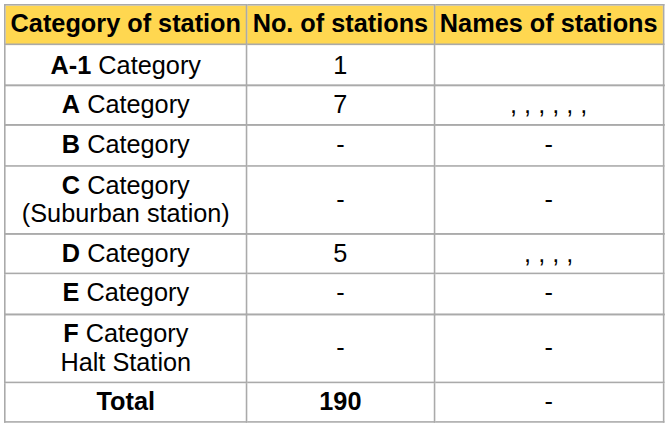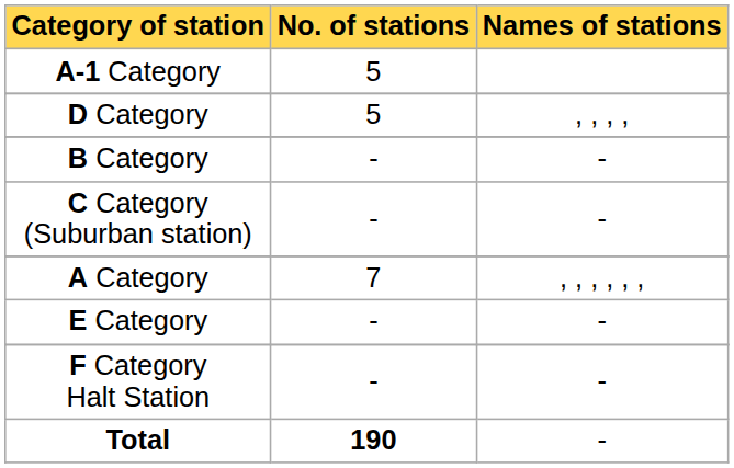 <table class="wikitable sortable" style="background:#fff;">
 <tr>
 <th style="background:#ffd750;" !>Category of station</th>
 <th style="background:#ffd750;" !>No. of stations</th>
 <th style="background:#ffd750;" !>Names of stations</th>
 </tr>
 <tr>
 <td style="text-align:center;"><strong>A-1</strong> Category</td>
-<td style="text-align:center;">1</td>
+<td style="text-align:center;">5</td>
 <td style="text-align:center;"></td>
 </tr>
 <tr>
 </tr>
 <tr>
-<td style="text-align:center;"><strong>A</strong> Category</td>
-<td style="text-align:center;">7</td>
-<td style="text-align:center;">, , , , , , </td>
+<td style="text-align:center;"><strong>D</strong> Category</td>
+<td style="text-align:center;">5</td>
+<td style="text-align:center;">, , , , </td>
 </tr>
 <tr>
 </tr>
 <tr>
 <td style="text-align:center;"><strong>B</strong> Category</td>
 <td style="text-align:center;">-</td>
 <td style="text-align:center;">-</td>
 </tr>
 <tr>
 <td style="text-align:center;"><strong>C</strong> Category<br>(Suburban station)</td>
 <td style="text-align:center;">-</td>
 <td style="text-align:center;">-</td>
 </tr>
 <tr>
 </tr>
 <tr>
-<td style="text-align:center;"><strong>D</strong> Category</td>
-<td style="text-align:center;">5</td>
-<td style="text-align:center;">, , , , </td>
+<td style="text-align:center;"><strong>A</strong> Category</td>
+<td style="text-align:center;">7</td>
+<td style="text-align:center;">, , , , , , </td>
 </tr>
 <tr>
 <td style="text-align:center;"><strong>E</strong> Category</td>
 <td style="text-align:center;">-</td>
 <td style="text-align:center;">-</td>
 </tr>
 <tr>
 </tr>
 <tr>
 <td style="text-align:center;"><strong>F</strong> Category<br>Halt Station</td>
 <td style="text-align:center;">-</td>
 <td style="text-align:center;">-</td>
 </tr>
 <tr>
 <td style="text-align:center;"><strong>Total</strong></td>
 <td style="text-align:center;"><strong>190</strong></td>
 <td style="text-align:center;">-</td>
 </tr>
 </table>
